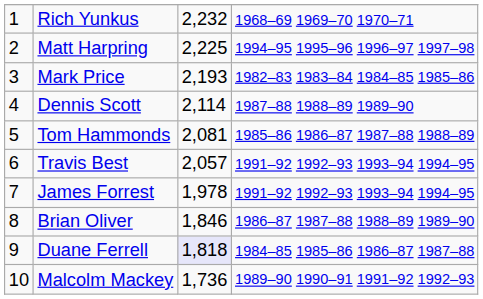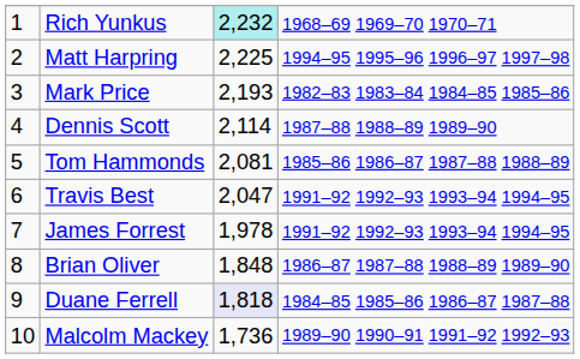 <table class="wikitable">
 <tr>
 </tr>
 <tr>
 <td>1</td>
 <td><a href='#'>Rich Yunkus</a></td>
-<td>2,232</td>
+<td style="background: paleturquoise;">2,232</td>
 <td style="font-size:80%;"><a href='#'>1968–69</a> <a href='#'>1969–70</a> <a href='#'>1970–71</a></td>
 </tr>
 <tr>
 <td>2</td>
 <td><a href='#'>Matt Harpring</a></td>
 <td>2,225</td>
 <td style="font-size:80%;"><a href='#'>1994–95</a> <a href='#'>1995–96</a> <a href='#'>1996–97</a> <a href='#'>1997–98</a></td>
 </tr>
 <tr>
 <td>3</td>
 <td><a href='#'>Mark Price</a></td>
 <td>2,193</td>
 <td style="font-size:80%;"><a href='#'>1982–83</a> <a href='#'>1983–84</a> <a href='#'>1984–85</a> <a href='#'>1985–86</a></td>
 </tr>
 <tr>
 <td>4</td>
 <td><a href='#'>Dennis Scott</a></td>
 <td>2,114</td>
 <td style="font-size:80%;"><a href='#'>1987–88</a> <a href='#'>1988–89</a> <a href='#'>1989–90</a></td>
 </tr>
 <tr>
 <td>5</td>
 <td><a href='#'>Tom Hammonds</a></td>
 <td>2,081</td>
 <td style="font-size:80%;"><a href='#'>1985–86</a> <a href='#'>1986–87</a> <a href='#'>1987–88</a> <a href='#'>1988–89</a></td>
 </tr>
 <tr>
 <td>6</td>
 <td><a href='#'>Travis Best</a></td>
-<td>2,057</td>
+<td>2,047</td>
 <td style="font-size:80%;"><a href='#'>1991–92</a> <a href='#'>1992–93</a> <a href='#'>1993–94</a> <a href='#'>1994–95</a></td>
 </tr>
 <tr>
 <td>7</td>
 <td><a href='#'>James Forrest</a></td>
 <td>1,978</td>
 <td style="font-size:80%;"><a href='#'>1991–92</a> <a href='#'>1992–93</a> <a href='#'>1993–94</a> <a href='#'>1994–95</a></td>
 </tr>
 <tr>
 <td>8</td>
 <td><a href='#'>Brian Oliver</a></td>
-<td>1,846</td>
+<td>1,848</td>
 <td style="font-size:80%;"><a href='#'>1986–87</a> <a href='#'>1987–88</a> <a href='#'>1988–89</a> <a href='#'>1989–90</a></td>
 </tr>
 <tr>
 <td>9</td>
 <td><a href='#'>Duane Ferrell</a></td>
 <td style="background: lavender;">1,818</td>
 <td style="font-size:80%;"><a href='#'>1984–85</a> <a href='#'>1985–86</a> <a href='#'>1986–87</a> <a href='#'>1987–88</a></td>
 </tr>
 <tr>
 <td>10</td>
 <td><a href='#'>Malcolm Mackey</a></td>
 <td>1,736</td>
 <td style="font-size:80%;"><a href='#'>1989–90</a> <a href='#'>1990–91</a> <a href='#'>1991–92</a> <a href='#'>1992–93</a></td>
 </tr>
 </table>
